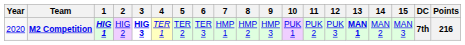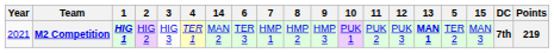 <table class="wikitable" style="text-align:center; font-size:85%">
 <tr>
 <th>Year</th>
 <th>Team</th>
 <th>1</th>
 <th>2</th>
 <th>3</th>
 <th>4</th>
-<th>5</th>
+<th>14</th>
 <th>6</th>
 <th>7</th>
 <th>8</th>
 <th>9</th>
 <th>10</th>
 <th>11</th>
 <th>12</th>
 <th>13</th>
-<th>14</th>
+<th>5</th>
 <th>15</th>
 <th>DC</th>
 <th>Points</th>
 </tr>
 <tr>
-<td><a href='#'>2020</a></td>
+<td><a href='#'>2021</a></td>
 <th><a href='#'>M2 Competition</a></th>
 <td style="background:#DFFFDF;"><strong><em><a href='#'>HIG<br>1</a></em></strong><br></td>
 <td style="background:#EFCFFF;"><a href='#'>HIG<br>2</a><br></td>
-<td style="background:#FFFFFF;"><strong><a href='#'>HIG<br>3</a><br></strong></td>
+<td style="background:#FFFFFF;"><a href='#'>HIG<br>3</a><br></td>
 <td style="background:#FFFFBF;"><em><a href='#'>TER<br>1</a></em><br></td>
-<td style="background:#DFFFDF;"><a href='#'>TER<br>2</a><br></td>
+<td style="background:#DFFFDF;"><a href='#'>MAN<br>2</a><br></td>
 <td style="background:#DFFFDF;"><a href='#'>TER<br>3</a><br></td>
 <td style="background:#DFFFDF;"><a href='#'>HMP<br>1</a><br></td>
 <td style="background:#DFFFDF;"><a href='#'>HMP<br>2</a><br></td>
 <td style="background:#DFFFDF;"><a href='#'>HMP<br>3</a><br></td>
 <td style="background:#EFCFFF;"><a href='#'>PUK<br>1</a><br></td>
 <td style="background:#DFFFDF;"><a href='#'>PUK<br>2</a><br></td>
 <td style="background:#DFFFDF;"><a href='#'>PUK<br>3</a><br></td>
 <td style="background:#DFFFDF;"><strong><a href='#'>MAN<br>1</a><br></strong></td>
-<td style="background:#DFFFDF;"><a href='#'>MAN<br>2</a><br></td>
+<td style="background:#DFFFDF;"><a href='#'>TER<br>2</a><br></td>
 <td style="background:#DFFFDF;"><a href='#'>MAN<br>3</a><br></td>
 <th>7th</th>
-<th>216</th>
+<th>219</th>
 </tr>
 </table>
